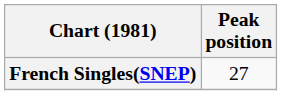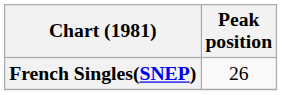 <table class="wikitable sortable plainrowheaders" style="text-align:center">
 <tr>
 <th>Chart (1981)</th>
 <th>Peak<br>position</th>
 </tr>
 <tr>
 <th scope="row">French Singles(<a href='#'>SNEP</a>)</th>
-<td align="center">27</td>
+<td align="center">26</td>
 </tr>
 <tr>
 </tr>
 <tr>
 </tr>
 </table>
